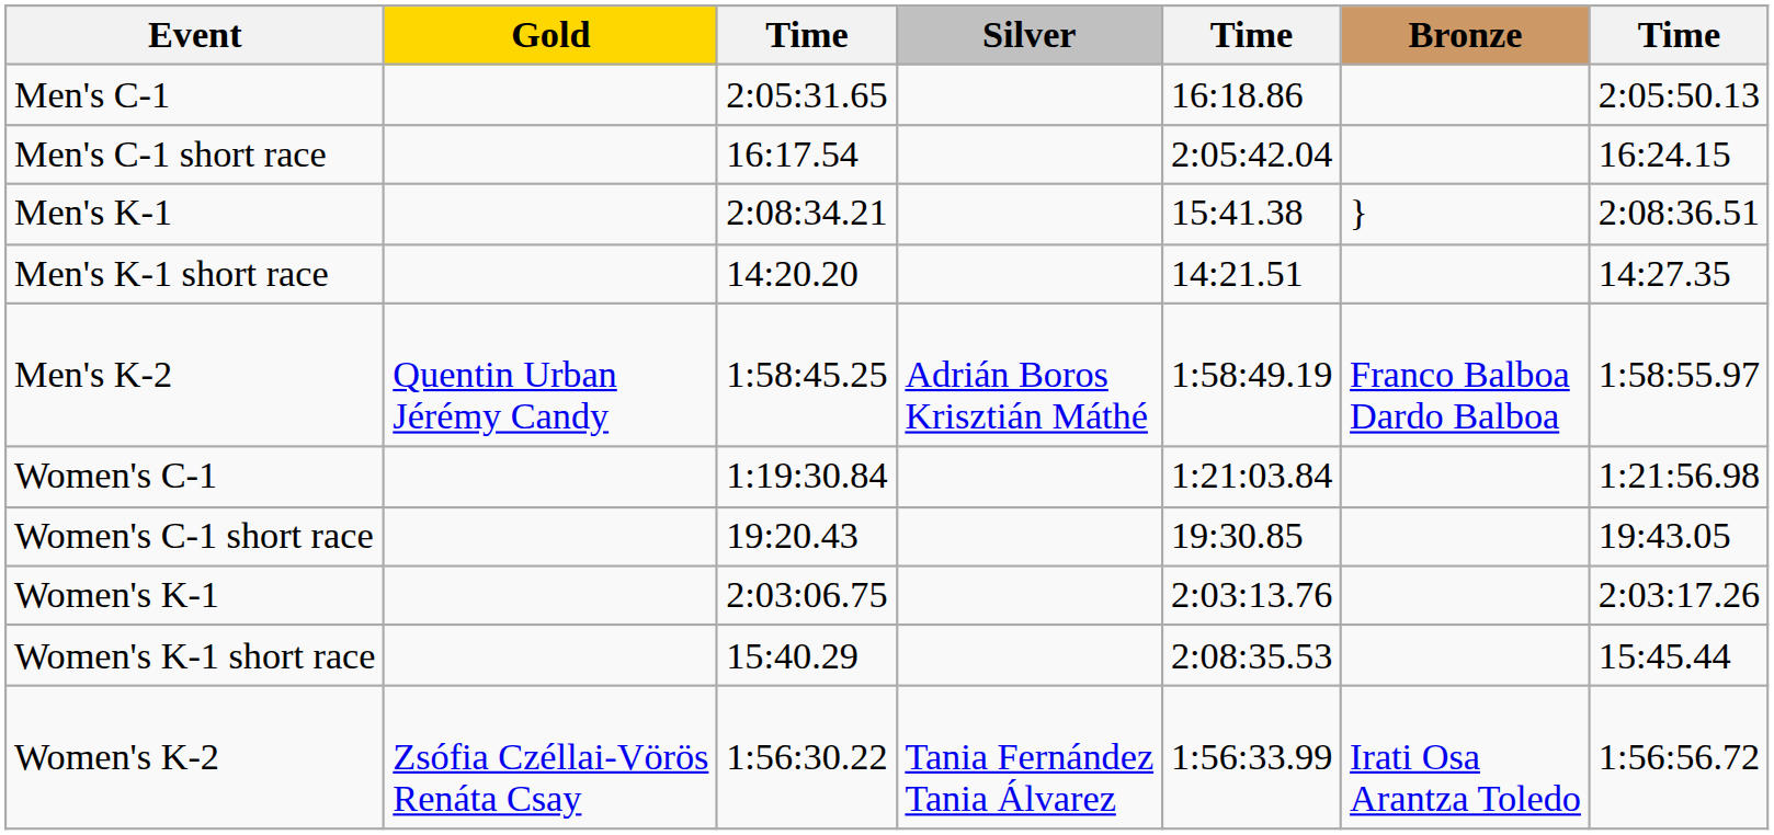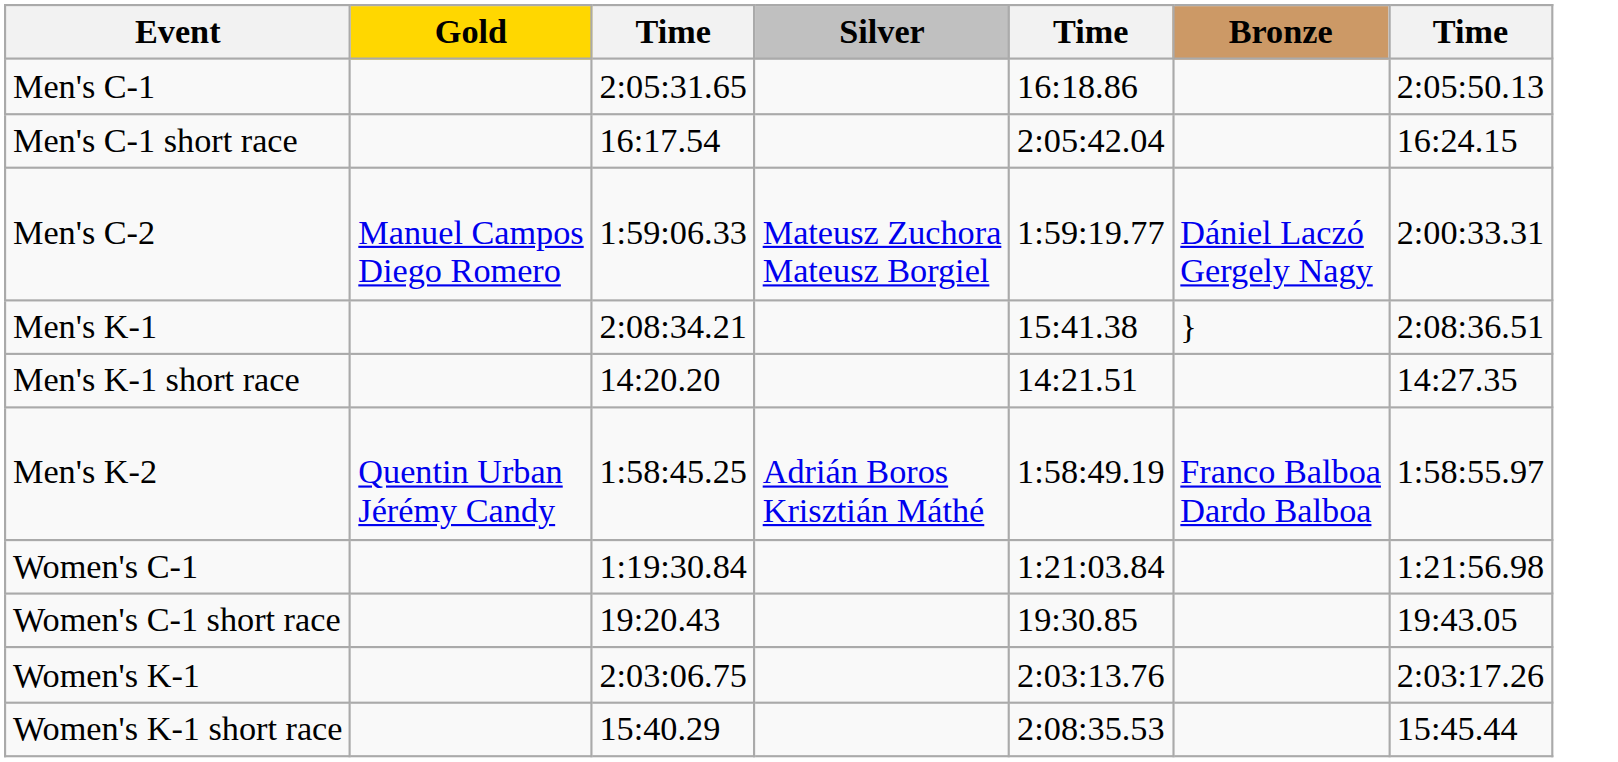 <table class="wikitable">
 <tr>
 <th>Event</th>
 <td align=center bgcolor="gold"><strong>Gold</strong></td>
 <th>Time</th>
 <td align=center bgcolor="silver"><strong>Silver</strong></td>
 <th>Time</th>
 <td align=center bgcolor="CC9966"><strong>Bronze</strong></td>
 <th>Time</th>
 </tr>
 <tr>
 <td>Men's C-1</td>
 <td></td>
 <td>2:05:31.65</td>
 <td></td>
 <td>16:18.86</td>
 <td></td>
 <td>2:05:50.13</td>
 </tr>
 <tr>
 <td>Men's C-1 short race</td>
 <td></td>
 <td>16:17.54</td>
 <td></td>
 <td>2:05:42.04</td>
 <td></td>
 <td>16:24.15</td>
+</tr>
+<tr>
+<td>Men's C-2</td>
+<td><br><a href='#'>Manuel Campos</a><br><a href='#'>Diego Romero</a></td>
+<td>1:59:06.33</td>
+<td><br><a href='#'>Mateusz Zuchora</a><br><a href='#'>Mateusz Borgiel</a></td>
+<td>1:59:19.77</td>
+<td><br><a href='#'>Dániel Laczó</a><br><a href='#'>Gergely Nagy</a></td>
+<td>2:00:33.31</td>
 </tr>
 <tr>
 <td>Men's K-1</td>
 <td></td>
 <td>2:08:34.21</td>
 <td></td>
 <td>15:41.38</td>
 <td>}</td>
 <td>2:08:36.51</td>
 </tr>
 <tr>
 <td>Men's K-1 short race</td>
 <td></td>
 <td>14:20.20</td>
 <td></td>
 <td>14:21.51</td>
 <td></td>
 <td>14:27.35</td>
 </tr>
 <tr>
 <td>Men's K-2</td>
 <td><br><a href='#'>Quentin Urban</a><br><a href='#'>Jérémy Candy</a></td>
 <td>1:58:45.25</td>
 <td><br><a href='#'>Adrián Boros</a><br><a href='#'>Krisztián Máthé</a></td>
 <td>1:58:49.19</td>
 <td><br><a href='#'>Franco Balboa</a><br><a href='#'>Dardo Balboa</a></td>
 <td>1:58:55.97</td>
 </tr>
 <tr>
 <td>Women's C-1</td>
 <td></td>
 <td>1:19:30.84</td>
 <td></td>
 <td>1:21:03.84</td>
 <td></td>
 <td>1:21:56.98</td>
 </tr>
 <tr>
 <td>Women's C-1 short race</td>
 <td></td>
 <td>19:20.43</td>
 <td></td>
 <td>19:30.85</td>
 <td></td>
 <td>19:43.05</td>
 </tr>
 <tr>
 <td>Women's K-1</td>
 <td></td>
 <td>2:03:06.75</td>
 <td></td>
 <td>2:03:13.76</td>
 <td></td>
 <td>2:03:17.26</td>
 </tr>
 <tr>
 <td>Women's K-1 short race</td>
 <td></td>
 <td>15:40.29</td>
 <td></td>
 <td>2:08:35.53</td>
 <td></td>
 <td>15:45.44</td>
 </tr>
-<tr>
-<td>Women's K-2</td>
-<td><br><a href='#'>Zsófia Czéllai-Vörös</a><br><a href='#'>Renáta Csay</a></td>
-<td>1:56:30.22</td>
-<td><br><a href='#'>Tania Fernández</a><br><a href='#'>Tania Álvarez</a></td>
-<td>1:56:33.99</td>
-<td><br><a href='#'>Irati Osa</a><br><a href='#'>Arantza Toledo</a></td>
-<td>1:56:56.72</td>
-</tr>
 </table>
